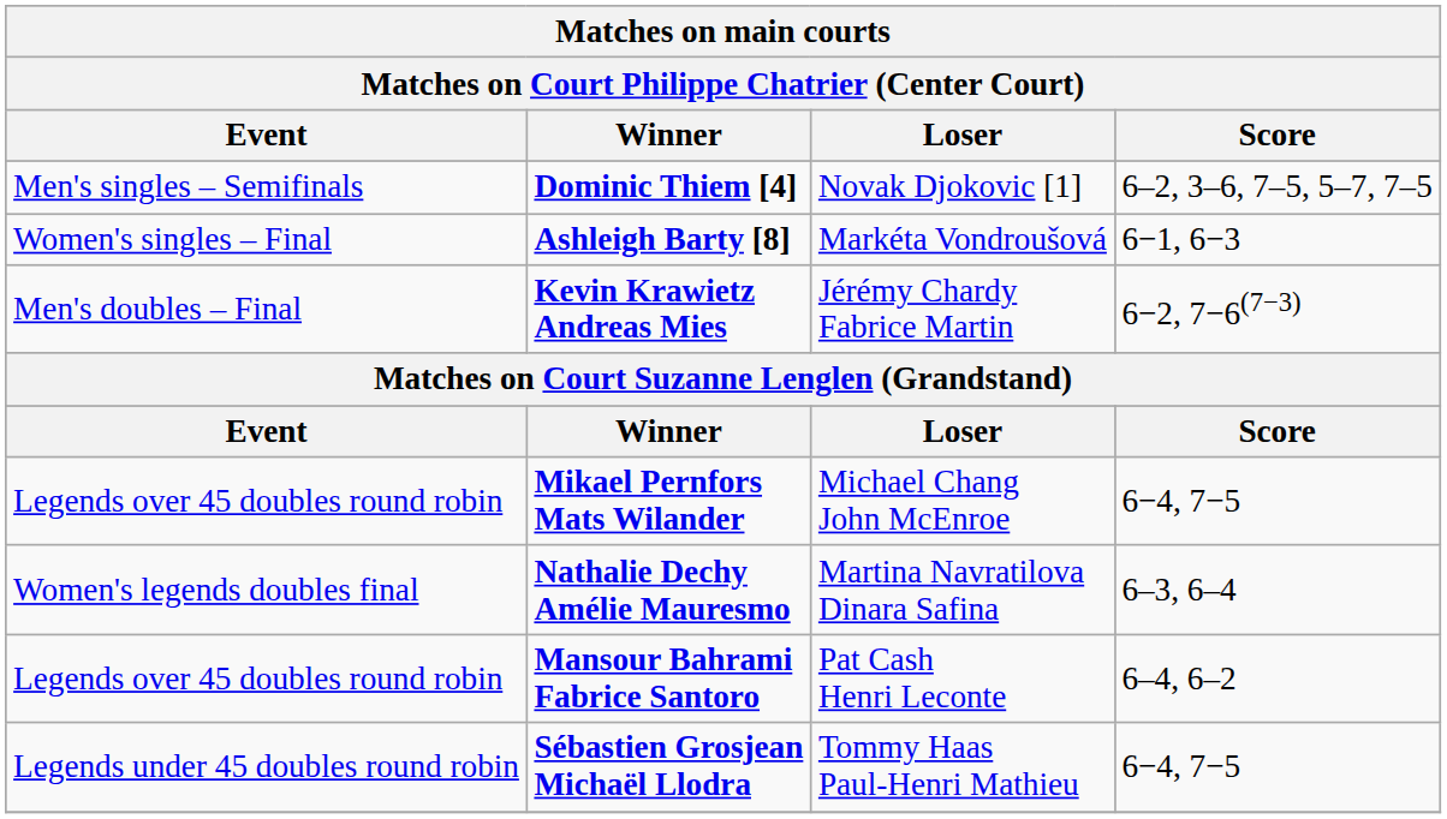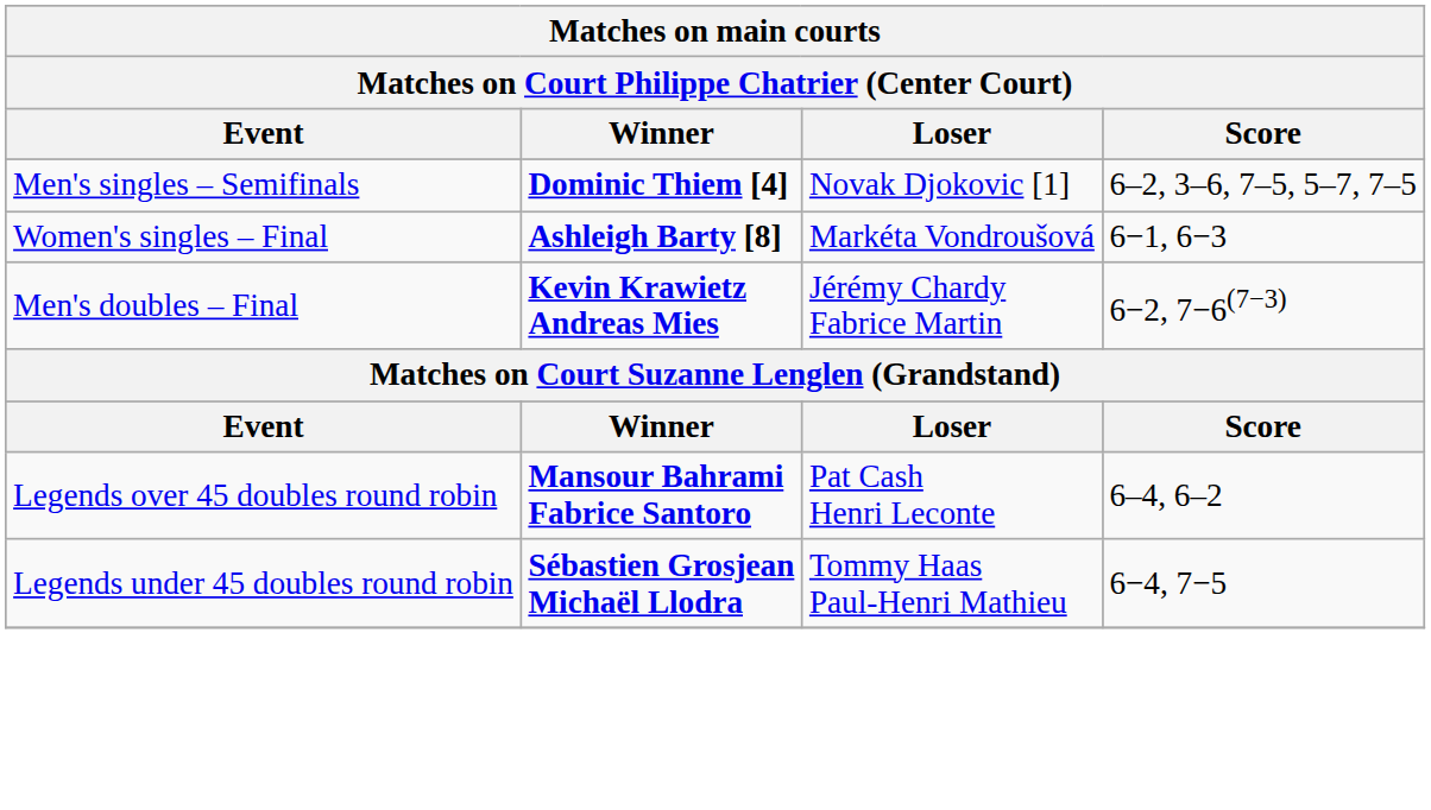 <table class="wikitable">
 <tr>
 <th colspan=4 style=white-space:nowrap>Matches on main courts</th>
 </tr>
 <tr>
 <th colspan=4>Matches on <a href='#'>Court Philippe Chatrier</a> (Center Court)</th>
 </tr>
 <tr>
 <th>Event</th>
 <th>Winner</th>
 <th>Loser</th>
 <th>Score</th>
 </tr>
 <tr>
 <td><a href='#'>Men's singles – Semifinals</a></td>
 <td> <strong><a href='#'>Dominic Thiem</a> [4]</strong></td>
 <td> <a href='#'>Novak Djokovic</a> [1]</td>
 <td>6–2, 3–6, 7–5, 5–7, 7–5</td>
 </tr>
 <tr>
 <td><a href='#'>Women's singles – Final</a></td>
 <td> <strong><a href='#'>Ashleigh Barty</a> [8]</strong></td>
 <td> <a href='#'>Markéta Vondroušová</a></td>
 <td>6−1, 6−3</td>
 </tr>
 <tr>
 <td><a href='#'>Men's doubles – Final</a></td>
 <td><strong> <a href='#'>Kevin Krawietz</a> <br>  <a href='#'>Andreas Mies</a></strong></td>
 <td> <a href='#'>Jérémy Chardy</a> <br>  <a href='#'>Fabrice Martin</a></td>
 <td>6−2, 7−6<sup>(7−3)</sup></td>
 </tr>
 <tr>
 <th colspan=4>Matches on <a href='#'>Court Suzanne Lenglen</a> (Grandstand)</th>
 </tr>
 <tr>
 <th>Event</th>
 <th>Winner</th>
 <th>Loser</th>
 <th>Score</th>
 </tr>
 <tr>
 <td><a href='#'>Legends over 45 doubles round robin</a></td>
-<td><strong> <a href='#'>Mikael Pernfors</a> <br>  <a href='#'>Mats Wilander</a></strong></td>
-<td> <a href='#'>Michael Chang</a> <br>  <a href='#'>John McEnroe</a></td>
-<td>6−4, 7−5</td>
-</tr>
-<tr>
-<td><a href='#'>Women's legends doubles final</a></td>
-<td><strong> <a href='#'>Nathalie Dechy</a> <br>  <a href='#'>Amélie Mauresmo</a></strong></td>
-<td> <a href='#'>Martina Navratilova</a> <br>  <a href='#'>Dinara Safina</a></td>
-<td>6–3, 6–4</td>
-</tr>
-<tr>
-<td><a href='#'>Legends over 45 doubles round robin</a></td>
 <td><strong> <a href='#'>Mansour Bahrami</a> <br>  <a href='#'>Fabrice Santoro</a></strong></td>
 <td> <a href='#'>Pat Cash</a> <br>  <a href='#'>Henri Leconte</a></td>
 <td>6–4, 6–2</td>
 </tr>
 <tr>
 <td><a href='#'>Legends under 45 doubles round robin</a></td>
 <td><strong> <a href='#'>Sébastien Grosjean</a> <br>  <a href='#'>Michaël Llodra</a> </strong></td>
 <td> <a href='#'>Tommy Haas</a> <br>  <a href='#'>Paul-Henri Mathieu</a></td>
 <td>6−4, 7−5</td>
 </tr>
 <tr>
 </tr>
 </table>
